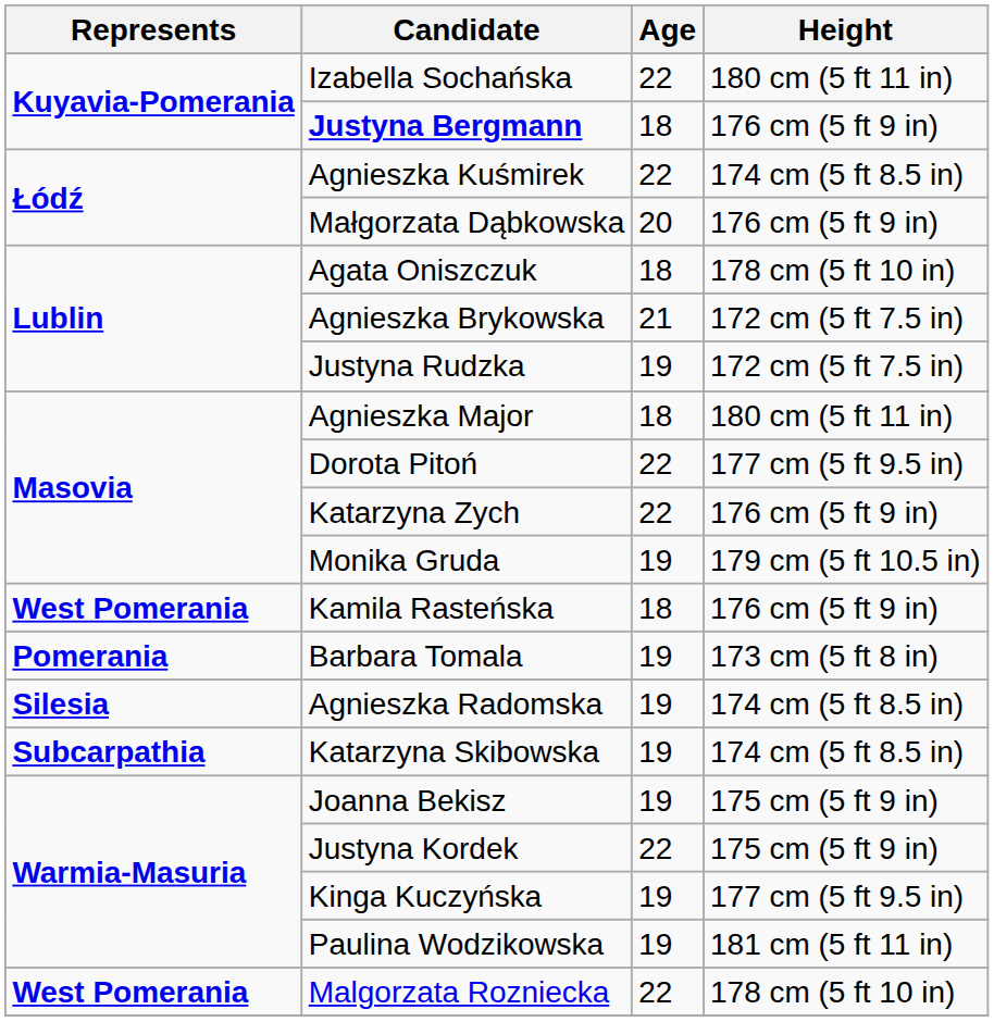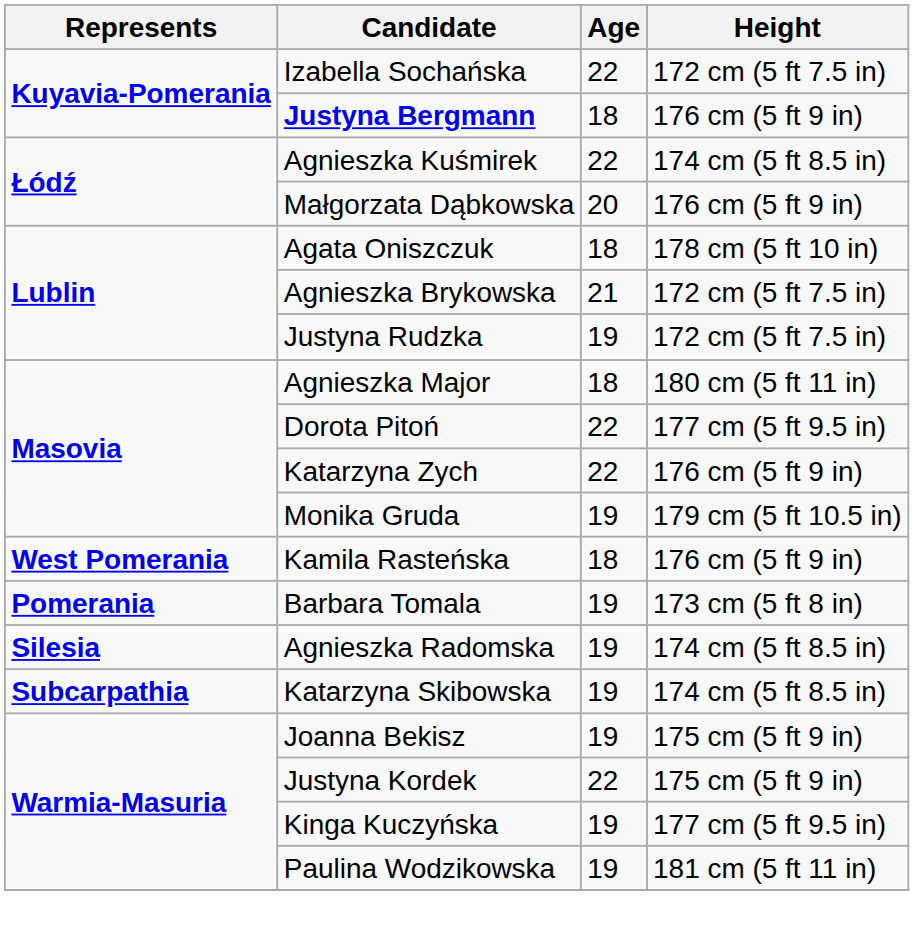 <table class="wikitable sortable" style="font-size: 95%;">
 <tr>
 <th>Represents</th>
 <th>Candidate</th>
 <th>Age</th>
 <th>Height</th>
 </tr>
 <tr>
 <td rowspan="2"> <strong><a href='#'>Kuyavia-Pomerania</a></strong></td>
 <td>Izabella Sochańska</td>
 <td>22</td>
-<td>180 cm (5 ft 11 in)</td>
+<td>172 cm (5 ft 7.5 in)</td>
 </tr>
 <tr>
 <td><strong><a href='#'>Justyna Bergmann</a></strong></td>
 <td>18</td>
 <td>176 cm (5 ft 9 in)</td>
 </tr>
 <tr>
 <td rowspan="2"> <strong><a href='#'>Łódź</a></strong></td>
 <td>Agnieszka Kuśmirek</td>
 <td>22</td>
 <td>174 cm (5 ft 8.5 in)</td>
 </tr>
 <tr>
 <td>Małgorzata Dąbkowska</td>
 <td>20</td>
 <td>176 cm (5 ft 9 in)</td>
 </tr>
 <tr>
 <td rowspan="3"> <strong><a href='#'>Lublin</a></strong></td>
 <td>Agata Oniszczuk</td>
 <td>18</td>
 <td>178 cm (5 ft 10 in)</td>
 </tr>
 <tr>
 <td>Agnieszka Brykowska</td>
 <td>21</td>
 <td>172 cm (5 ft 7.5 in)</td>
 </tr>
 <tr>
 <td>Justyna Rudzka</td>
 <td>19</td>
 <td>172 cm (5 ft 7.5 in)</td>
 </tr>
 <tr>
 <td rowspan="4"> <strong><a href='#'>Masovia</a></strong></td>
 <td>Agnieszka Major</td>
 <td>18</td>
 <td>180 cm (5 ft 11 in)</td>
 </tr>
 <tr>
 <td>Dorota Pitoń</td>
 <td>22</td>
 <td>177 cm (5 ft 9.5 in)</td>
 </tr>
 <tr>
 <td>Katarzyna Zych</td>
 <td>22</td>
 <td>176 cm (5 ft 9 in)</td>
 </tr>
 <tr>
 <td>Monika Gruda</td>
 <td>19</td>
 <td>179 cm (5 ft 10.5 in)</td>
 </tr>
 <tr>
 <td> <strong><a href='#'>West Pomerania</a></strong></td>
 <td>Kamila Rasteńska</td>
 <td>18</td>
 <td>176 cm (5 ft 9 in)</td>
 </tr>
 <tr>
 <td> <strong><a href='#'>Pomerania</a></strong></td>
 <td>Barbara Tomala</td>
 <td>19</td>
 <td>173 cm (5 ft 8 in)</td>
 </tr>
 <tr>
 <td> <strong><a href='#'>Silesia</a></strong></td>
 <td>Agnieszka Radomska</td>
 <td>19</td>
 <td>174 cm (5 ft 8.5 in)</td>
 </tr>
 <tr>
 <td> <strong><a href='#'>Subcarpathia</a></strong></td>
 <td>Katarzyna Skibowska</td>
 <td>19</td>
 <td>174 cm  (5 ft 8.5 in)</td>
 </tr>
 <tr>
 <td rowspan="4"> <strong><a href='#'>Warmia-Masuria</a></strong></td>
 <td>Joanna Bekisz</td>
 <td>19</td>
 <td>175 cm (5 ft 9 in)</td>
 </tr>
 <tr>
 <td>Justyna Kordek</td>
 <td>22</td>
 <td>175 cm (5 ft 9 in)</td>
 </tr>
 <tr>
 <td>Kinga Kuczyńska</td>
 <td>19</td>
 <td>177 cm (5 ft 9.5 in)</td>
 </tr>
 <tr>
 <td>Paulina Wodzikowska</td>
 <td>19</td>
 <td>181 cm (5 ft 11 in)</td>
 </tr>
 <tr>
-<td> <strong><a href='#'>West Pomerania</a></strong></td>
-<td><a href='#'>Malgorzata Rozniecka</a></td>
-<td>22</td>
-<td>178 cm (5 ft 10 in)</td>
-</tr>
-<tr>
 </tr>
 </table>
